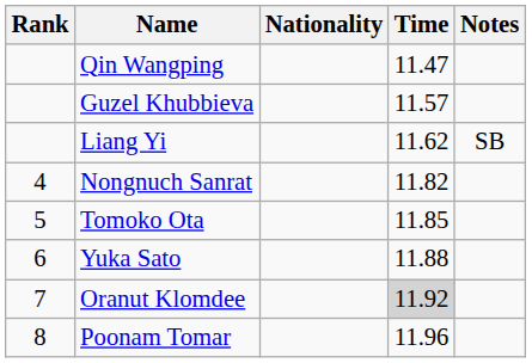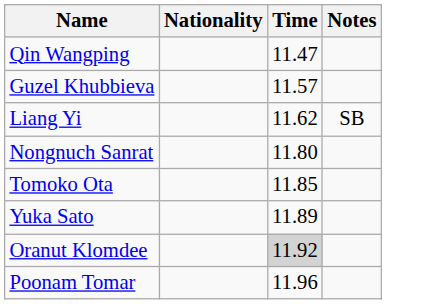 <table class="wikitable sortable" style="text-align:center">
 <tr>
-<th>Rank</th>
 <th>Name</th>
 <th>Nationality</th>
 <th>Time</th>
 <th>Notes</th>
 </tr>
 <tr>
-<td></td>
 <td align=left><a href='#'>Qin Wangping</a></td>
 <td align=left></td>
 <td>11.47</td>
 <td></td>
 </tr>
 <tr>
-<td></td>
 <td align=left><a href='#'>Guzel Khubbieva</a></td>
 <td align=left></td>
 <td>11.57</td>
 <td></td>
 </tr>
 <tr>
-<td></td>
 <td align=left><a href='#'>Liang Yi</a></td>
 <td align=left></td>
 <td>11.62</td>
 <td>SB</td>
 </tr>
 <tr>
-<td>4</td>
 <td align=left><a href='#'>Nongnuch Sanrat</a></td>
 <td align=left></td>
-<td>11.82</td>
+<td>11.80</td>
 <td></td>
 </tr>
 <tr>
-<td>5</td>
 <td align=left><a href='#'>Tomoko Ota</a></td>
 <td align=left></td>
 <td>11.85</td>
 <td></td>
 </tr>
 <tr>
-<td>6</td>
 <td align=left><a href='#'>Yuka Sato</a></td>
 <td align=left></td>
-<td>11.88</td>
+<td>11.89</td>
 <td></td>
 </tr>
 <tr>
-<td>7</td>
 <td align=left><a href='#'>Oranut Klomdee</a></td>
 <td align=left></td>
 <td style="background: lightgrey;">11.92</td>
 <td></td>
 </tr>
 <tr>
-<td>8</td>
 <td align=left><a href='#'>Poonam Tomar</a></td>
 <td align=left></td>
 <td>11.96</td>
 <td></td>
 </tr>
 </table>
